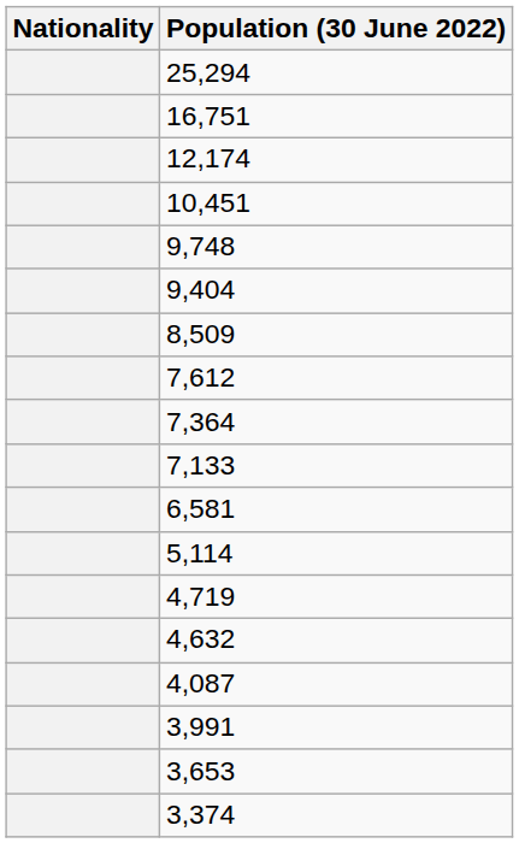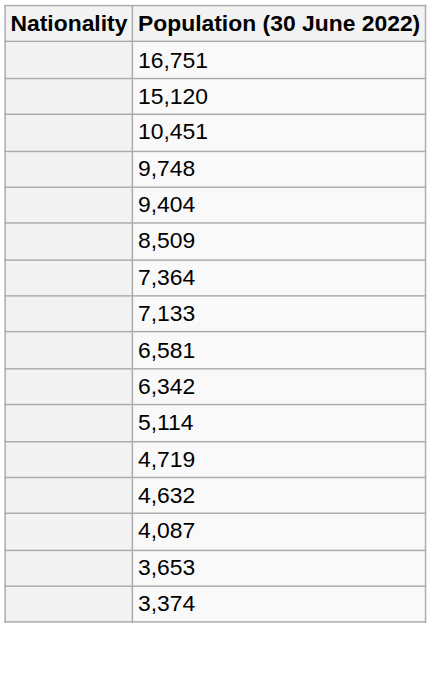 <table class="wikitable" style="float:right; clear:right;">
 <tr>
 <th scope="col">Nationality</th>
 <th scope="col">Population (30 June 2022)</th>
 </tr>
 <tr>
 <th scope="row"></th>
-<td>25,294</td>
-</tr>
-<tr>
-<th scope="row"></th>
 <td>16,751</td>
 </tr>
 <tr>
 <th scope="row"></th>
-<td>12,174</td>
+<td>15,120</td>
 </tr>
 <tr>
 <th scope="row"></th>
 <td>10,451</td>
 </tr>
 <tr>
 <th scope="row"></th>
 <td>9,748</td>
 </tr>
 <tr>
 <th scope="row"></th>
 <td>9,404</td>
 </tr>
 <tr>
 <th scope="row"></th>
 <td>8,509</td>
 </tr>
 <tr>
 <th scope="row"></th>
-<td>7,612</td>
-</tr>
-<tr>
-<th scope="row"></th>
 <td>7,364</td>
 </tr>
 <tr>
 <th scope="row"></th>
 <td>7,133</td>
 </tr>
 <tr>
 <th scope="row"></th>
 <td>6,581</td>
+</tr>
+<tr>
+<th scope="row"></th>
+<td>6,342</td>
 </tr>
 <tr>
 <th scope="row"></th>
 <td>5,114</td>
 </tr>
 <tr>
 <th scope="row"></th>
 <td>4,719</td>
 </tr>
 <tr>
 <th scope="row"></th>
 <td>4,632</td>
 </tr>
 <tr>
 <th scope="row"></th>
 <td>4,087</td>
 </tr>
 <tr>
 <th scope="row"></th>
-<td>3,991</td>
-</tr>
-<tr>
-<th scope="row"></th>
 <td>3,653</td>
 </tr>
 <tr>
 <th scope="row"></th>
 <td>3,374</td>
 </tr>
 </table>
